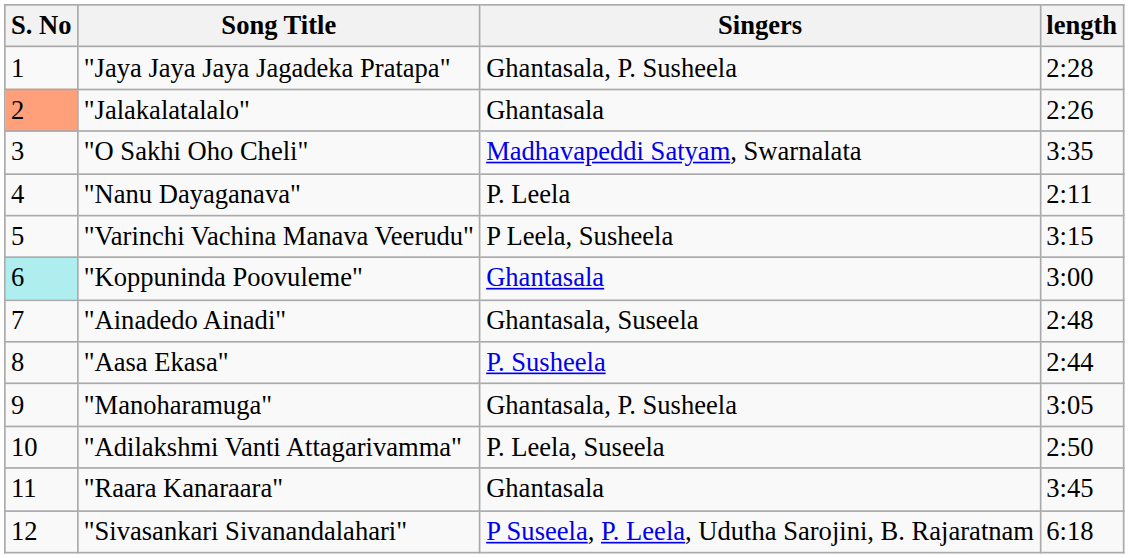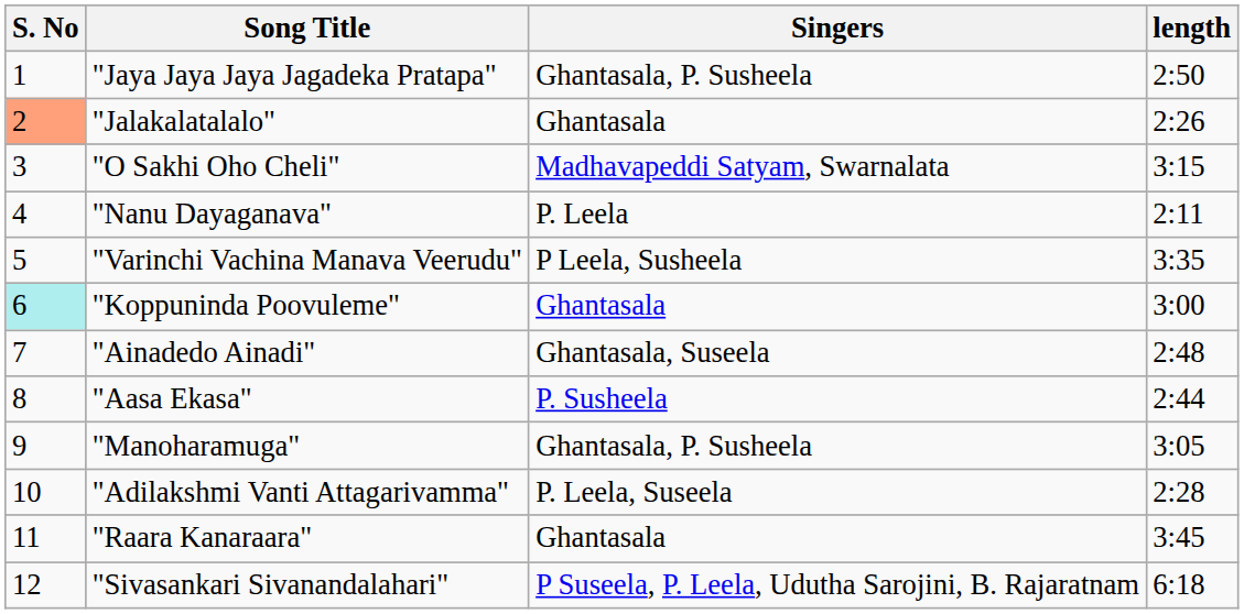 <table class="wikitable">
 <tr>
 <th>S. No</th>
 <th>Song Title</th>
 <th>Singers</th>
 <th>length</th>
 </tr>
 <tr>
 <td>1</td>
 <td>"Jaya Jaya Jaya Jagadeka Pratapa"</td>
 <td>Ghantasala, P. Susheela</td>
-<td>2:28</td>
+<td>2:50</td>
 </tr>
 <tr>
 <td style="background: lightsalmon;">2</td>
 <td>"Jalakalatalalo"</td>
 <td>Ghantasala</td>
 <td>2:26</td>
 </tr>
 <tr>
 <td>3</td>
 <td>"O Sakhi Oho Cheli"</td>
 <td><a href='#'>Madhavapeddi Satyam</a>, Swarnalata</td>
-<td>3:35</td>
+<td>3:15</td>
 </tr>
 <tr>
 <td>4</td>
 <td>"Nanu Dayaganava"</td>
 <td>P. Leela</td>
 <td>2:11</td>
 </tr>
 <tr>
 <td>5</td>
 <td>"Varinchi Vachina Manava Veerudu"</td>
 <td>P Leela, Susheela</td>
-<td>3:15</td>
+<td>3:35</td>
 </tr>
 <tr>
 <td style="background: paleturquoise;">6</td>
 <td>"Koppuninda Poovuleme"</td>
 <td><a href='#'>Ghantasala</a></td>
 <td>3:00</td>
 </tr>
 <tr>
 <td>7</td>
 <td>"Ainadedo Ainadi"</td>
 <td>Ghantasala, Suseela</td>
 <td>2:48</td>
 </tr>
 <tr>
 <td>8</td>
 <td>"Aasa Ekasa"</td>
 <td><a href='#'>P. Susheela</a></td>
 <td>2:44</td>
 </tr>
 <tr>
 <td>9</td>
 <td>"Manoharamuga"</td>
 <td>Ghantasala, P. Susheela</td>
 <td>3:05</td>
 </tr>
 <tr>
 <td>10</td>
 <td>"Adilakshmi Vanti Attagarivamma"</td>
 <td>P. Leela, Suseela</td>
-<td>2:50</td>
+<td>2:28</td>
 </tr>
 <tr>
 <td>11</td>
 <td>"Raara Kanaraara"</td>
 <td>Ghantasala</td>
 <td>3:45</td>
 </tr>
 <tr>
 <td>12</td>
 <td>"Sivasankari Sivanandalahari"</td>
 <td><a href='#'>P Suseela</a>, <a href='#'>P. Leela</a>, Udutha Sarojini, B. Rajaratnam</td>
 <td>6:18</td>
 </tr>
 </table>
